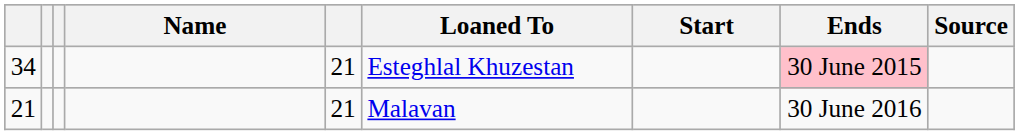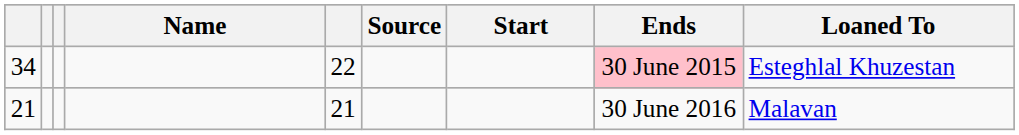 <table class="wikitable plainrowheaders sortable" style="font-size:95%">
 <tr>
 <th></th>
 <th></th>
 <th></th>
 <th scope="col" style="width:190px;">Name</th>
 <th></th>
-<th scope="col" style="width:190px;">Loaned To</th>
+<th>Source</th>
 <th scope="col" style="width:100px;">Start</th>
 <th scope="col" style="width:100px;">Ends</th>
-<th>Source</th>
+<th scope="col" style="width:190px;">Loaned To</th>
 </tr>
 <tr>
 <td align=center>34</td>
 <td align=center></td>
 <td align=center></td>
 <td></td>
-<td align=center>21</td>
-<td><a href='#'>Esteghlal Khuzestan</a></td>
+<td align=center>22</td>
+<td align=center></td>
 <td align=center></td>
 <td align=center style="background: pink;">30 June 2015</td>
-<td align=center></td>
+<td><a href='#'>Esteghlal Khuzestan</a></td>
 </tr>
 <tr>
 <td align=center>21</td>
 <td align=center></td>
 <td align=center></td>
 <td></td>
 <td align=center>21</td>
-<td><a href='#'>Malavan</a></td>
+<td align=center></td>
 <td align=center></td>
 <td align=center>30 June 2016</td>
-<td align=center></td>
+<td><a href='#'>Malavan</a></td>
 </tr>
 </table>
